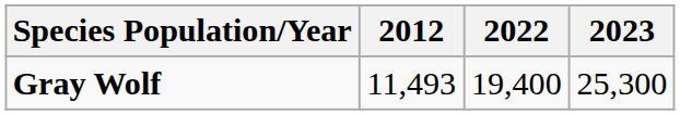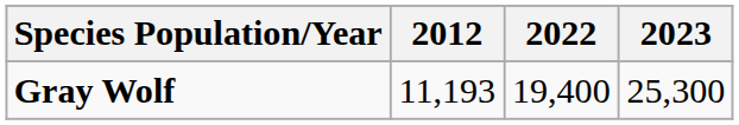 <table class="wikitable" style="margin-left: auto; margin-right: auto; border: none;">
 <tr>
 <th>Species Population/Year</th>
 <th>2012</th>
 <th>2022</th>
 <th>2023</th>
 </tr>
 <tr>
 <td><strong>Gray Wolf</strong></td>
-<td>11,493</td>
+<td>11,193</td>
 <td>19,400</td>
 <td>25,300</td>
 </tr>
 <tr>
 </tr>
 </table>
